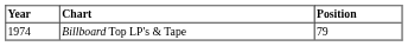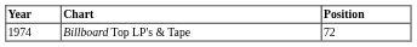 <table border=1 cellspacing=0 cellpadding=2 width="550px">
 <tr>
 <th align="left">Year</th>
 <th align="left">Chart</th>
 <th align="left">Position</th>
 </tr>
 <tr>
 <td align="left">1974</td>
 <td align="left"><em>Billboard</em> Top LP's & Tape</td>
-<td align="left">79</td>
+<td align="left">72</td>
 </tr>
 </table>
